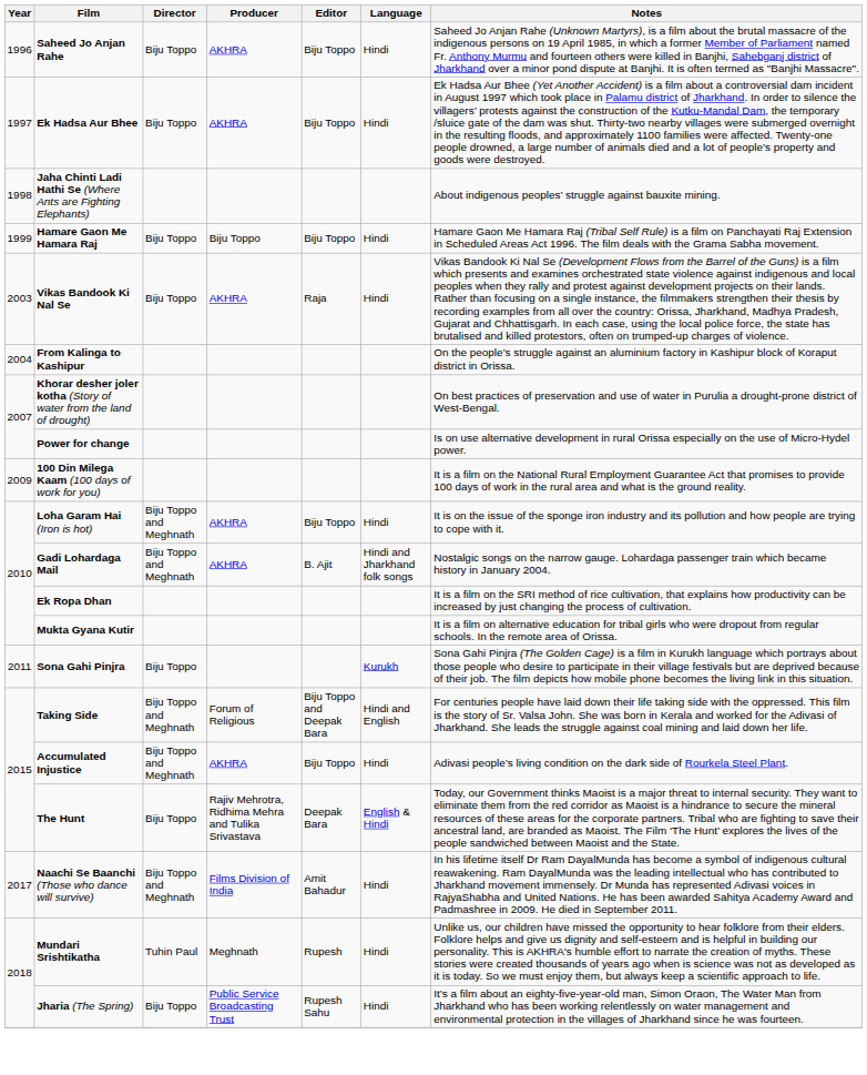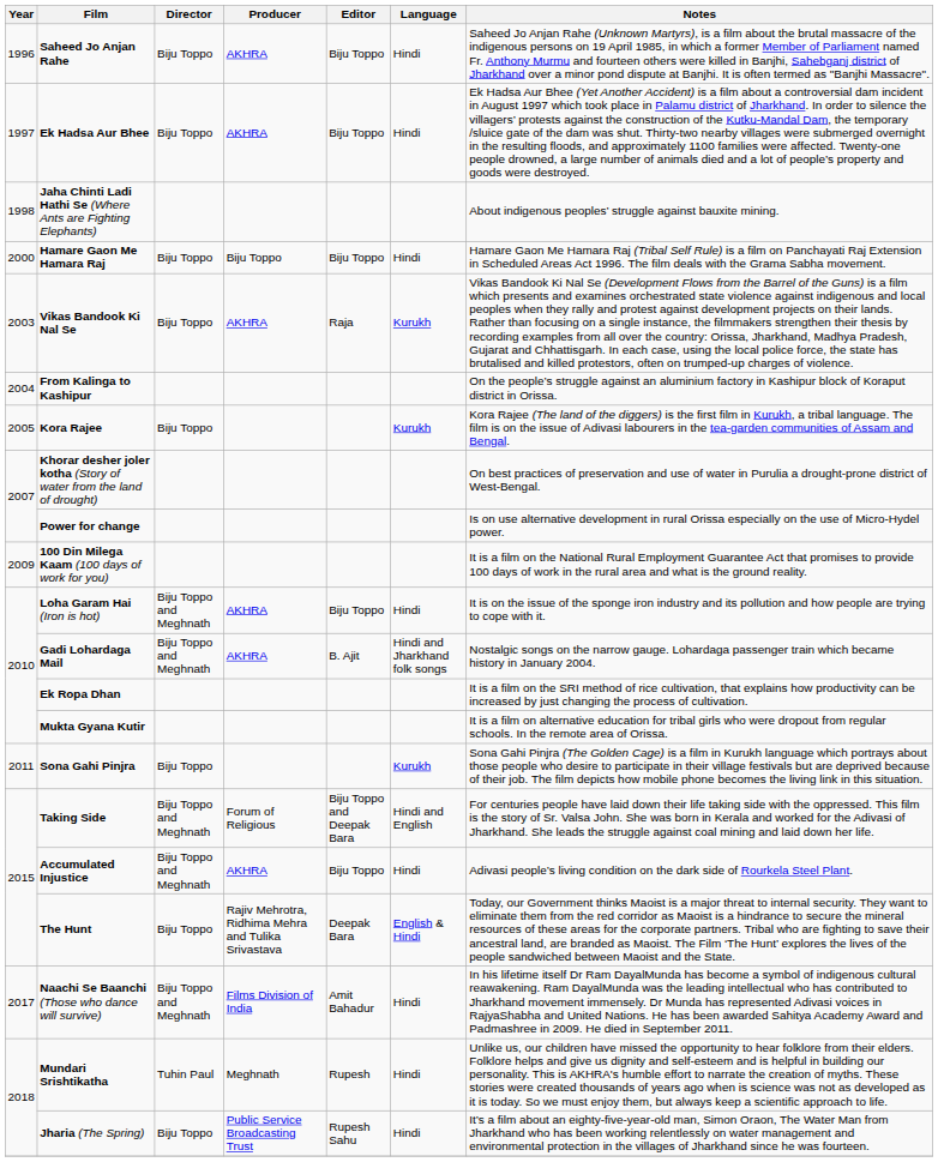 <table class="wikitable sortable">
 <tr>
 <th>Year</th>
 <th>Film</th>
 <th>Director</th>
 <th>Producer</th>
 <th>Editor</th>
 <th>Language</th>
 <th class="unsortable">Notes</th>
 </tr>
 <tr>
 <td style="text-align:center;">1996</td>
 <td><strong>Saheed Jo Anjan Rahe</strong></td>
 <td>Biju Toppo</td>
 <td><a href='#'>AKHRA</a></td>
 <td>Biju Toppo</td>
 <td>Hindi</td>
 <td>Saheed Jo Anjan Rahe <em>(Unknown Martyrs)</em>, is a film about the brutal massacre of the indigenous persons on 19 April 1985, in which a former <a href='#'>Member of Parliament</a> named Fr. <a href='#'>Anthony Murmu</a> and fourteen others were killed in Banjhi, <a href='#'>Sahebganj district</a> of <a href='#'>Jharkhand</a> over a minor pond dispute at Banjhi. It is often termed as "Banjhi Massacre".</td>
 </tr>
 <tr>
 <td style="text-align:center;">1997</td>
 <td><strong>Ek Hadsa Aur Bhee</strong></td>
 <td>Biju Toppo</td>
 <td><a href='#'>AKHRA</a></td>
 <td>Biju Toppo</td>
 <td>Hindi</td>
 <td>Ek Hadsa Aur Bhee<em> (Yet Another Accident)</em> is a film about a controversial dam incident in August 1997 which took place in <a href='#'>Palamu district</a> of <a href='#'>Jharkhand</a>. In order to silence the villagers’ protests against the construction of the <a href='#'>Kutku-Mandal Dam</a>, the temporary /sluice gate of the dam was shut. Thirty-two nearby villages were submerged overnight in the resulting floods, and approximately 1100 families were affected. Twenty-one people drowned, a large number of animals died and a lot of people’s property and goods were destroyed.</td>
 </tr>
 <tr>
 <td style="text-align:center;">1998</td>
 <td><strong>Jaha Chinti Ladi Hathi Se</strong> <em>(Where Ants are Fighting Elephants)</em></td>
 <td></td>
 <td></td>
 <td></td>
 <td></td>
 <td>About indigenous peoples’ struggle against bauxite mining.</td>
 </tr>
 <tr>
-<td style="text-align:center;">1999</td>
+<td style="text-align:center;">2000</td>
 <td><strong>Hamare Gaon Me Hamara Raj</strong></td>
 <td>Biju Toppo</td>
 <td>Biju Toppo</td>
 <td>Biju Toppo</td>
 <td>Hindi</td>
 <td>Hamare Gaon Me Hamara Raj <em>(Tribal Self Rule)</em> is a film on Panchayati Raj Extension in Scheduled Areas Act 1996. The film deals with the Grama Sabha movement.</td>
 </tr>
 <tr>
 <td style="text-align:center;">2003</td>
 <td><strong>Vikas Bandook Ki Nal Se</strong></td>
 <td>Biju Toppo</td>
 <td><a href='#'>AKHRA</a></td>
 <td>Raja</td>
-<td>Hindi</td>
+<td><a href='#'>Kurukh</a></td>
 <td>Vikas Bandook Ki Nal Se <em>(Development Flows from the Barrel of the Guns)</em> is a film which presents and examines orchestrated state violence against indigenous and local peoples when they rally and protest against development projects on their lands. Rather than focusing on a single instance, the filmmakers strengthen their thesis by recording examples from all over the country: Orissa, Jharkhand, Madhya Pradesh, Gujarat and Chhattisgarh. In each case, using the local police force, the state has brutalised and killed protestors, often on trumped-up charges of violence.</td>
 </tr>
 <tr>
 <td style="text-align:center;">2004</td>
 <td><strong>From Kalinga to Kashipur</strong></td>
 <td></td>
 <td></td>
 <td></td>
 <td></td>
 <td>On the people’s struggle against an aluminium factory in Kashipur block of Koraput district in Orissa.</td>
+</tr>
+<tr>
+<td style="text-align:center;">2005</td>
+<td><strong>Kora Rajee</strong></td>
+<td>Biju Toppo</td>
+<td></td>
+<td></td>
+<td><a href='#'>Kurukh</a></td>
+<td>Kora Rajee<em> (The land of the diggers)</em> is the first film in <a href='#'>Kurukh</a>, a tribal language. The film is on the issue of Adivasi labourers in the <a href='#'>tea-garden communities of Assam and Bengal</a>.</td>
 </tr>
 <tr>
 <td style="text-align:center;" rowspan="2">2007</td>
 <td><strong>Khorar desher joler kotha</strong> <em>(Story of water from the land of drought)</em></td>
 <td></td>
 <td></td>
 <td></td>
 <td></td>
 <td>On best practices of preservation and use of water in Purulia a drought-prone district of West-Bengal.</td>
 </tr>
 <tr>
 <td><strong>Power for change</strong></td>
 <td></td>
 <td></td>
 <td></td>
 <td></td>
 <td>Is on use alternative development in rural Orissa especially on the use of Micro-Hydel power.</td>
 </tr>
 <tr>
 <td style="text-align:center;">2009</td>
 <td><strong>100 Din Milega Kaam</strong> <em>(100 days of work for you)</em></td>
 <td></td>
 <td></td>
 <td></td>
 <td></td>
 <td>It is a film on the National Rural Employment Guarantee Act that promises to provide 100 days of work in the rural area and what is the ground reality.</td>
 </tr>
 <tr>
 <td style="text-align:center;" rowspan="4">2010</td>
 <td><strong>Loha Garam Hai</strong> <em>(Iron is hot)</em></td>
 <td>Biju Toppo and Meghnath</td>
 <td><a href='#'>AKHRA</a></td>
 <td>Biju Toppo</td>
 <td>Hindi</td>
 <td>It is on the issue of the sponge iron industry and its pollution and how people are trying to cope with it.</td>
 </tr>
 <tr>
 <td><strong>Gadi Lohardaga Mail</strong></td>
 <td>Biju Toppo and Meghnath</td>
 <td><a href='#'>AKHRA</a></td>
 <td>B. Ajit</td>
 <td>Hindi and Jharkhand folk songs</td>
 <td>Nostalgic songs on the narrow gauge. Lohardaga passenger train which became history in January 2004.</td>
 </tr>
 <tr>
 <td><strong>Ek Ropa Dhan</strong></td>
 <td></td>
 <td></td>
 <td></td>
 <td></td>
 <td>It is a film on the SRI method of rice cultivation, that explains how productivity can be increased by just changing the process of cultivation.</td>
 </tr>
 <tr>
 <td><strong>Mukta Gyana Kutir</strong></td>
 <td></td>
 <td></td>
 <td></td>
 <td></td>
 <td>It is a film on alternative education for tribal girls who were dropout from regular schools. In the remote area of Orissa.</td>
 </tr>
 <tr>
 <td style="text-align:center;">2011</td>
 <td><strong>Sona Gahi Pinjra</strong></td>
 <td>Biju Toppo</td>
 <td></td>
 <td></td>
 <td><a href='#'>Kurukh</a></td>
 <td>Sona Gahi Pinjra <em>(The Golden Cage)</em> is a film in Kurukh language which portrays about those people who desire to participate in their village festivals but are deprived because of their job. The film depicts how mobile phone becomes the living link in this situation.</td>
 </tr>
 <tr>
 <td style="text-align:center;" rowspan="3">2015</td>
 <td><strong>Taking Side</strong></td>
 <td>Biju Toppo and Meghnath</td>
 <td>Forum of Religious</td>
 <td>Biju Toppo and Deepak Bara</td>
 <td>Hindi and English</td>
 <td>For centuries people have laid down their life taking side with the oppressed. This film is the story of Sr. Valsa John. She was born in Kerala and worked for the Adivasi of Jharkhand. She leads the struggle against coal mining and laid down her life.</td>
 </tr>
 <tr>
 <td><strong>Accumulated Injustice</strong></td>
 <td>Biju Toppo and Meghnath</td>
 <td><a href='#'>AKHRA</a></td>
 <td>Biju Toppo</td>
 <td>Hindi</td>
 <td>Adivasi people’s living condition on the dark side of <a href='#'>Rourkela Steel Plant</a>.</td>
 </tr>
 <tr>
 <td><strong>The Hunt</strong></td>
 <td>Biju Toppo</td>
 <td>Rajiv Mehrotra, Ridhima Mehra and Tulika Srivastava</td>
 <td>Deepak Bara</td>
 <td><a href='#'>English</a> & <a href='#'>Hindi</a></td>
 <td>Today, our Government thinks Maoist is a major threat to internal security. They want to eliminate them from the red corridor as Maoist is a hindrance to secure the mineral resources of these areas for the corporate partners. Tribal who are fighting to save their ancestral land, are branded as Maoist. The Film ‘The Hunt’ explores the lives of the people sandwiched between Maoist and the State.</td>
 </tr>
 <tr>
 <td style="text-align:center;">2017</td>
 <td><strong>Naachi Se Baanchi</strong> <em>(Those who dance will survive)</em></td>
 <td>Biju Toppo and Meghnath</td>
 <td><a href='#'>Films Division of India</a></td>
 <td>Amit Bahadur</td>
 <td>Hindi</td>
 <td>In his lifetime itself Dr Ram DayalMunda has become a symbol of indigenous cultural reawakening. Ram DayalMunda was the leading intellectual who has contributed to Jharkhand movement immensely. Dr Munda has represented Adivasi voices in RajyaShabha and United Nations. He has been awarded Sahitya Academy Award and Padmashree in 2009. He died in September 2011.</td>
 </tr>
 <tr>
 <td style="text-align:center;" rowspan="2">2018</td>
 <td><strong>Mundari Srishtikatha</strong></td>
 <td>Tuhin Paul</td>
 <td>Meghnath</td>
 <td>Rupesh</td>
 <td>Hindi</td>
 <td>Unlike us, our children have missed the opportunity to hear folklore from their elders. Folklore helps and give us dignity and self-esteem and is helpful in building our personality. This is AKHRA's humble effort to narrate the creation of myths. These stories were created thousands of years ago when is science was not as developed as it is today.  So we must enjoy them, but always keep a scientific approach to life.</td>
 </tr>
 <tr>
 <td><strong>Jharia</strong> <em>(The Spring)</em></td>
 <td>Biju Toppo</td>
 <td><a href='#'>Public Service Broadcasting Trust</a></td>
 <td>Rupesh Sahu</td>
 <td>Hindi</td>
 <td>It’s a film about an eighty-five-year-old man, Simon Oraon, The Water Man from Jharkhand who has been working relentlessly on water management and environmental protection in the villages of Jharkhand since he was fourteen.</td>
 </tr>
 <tr>
 </tr>
 </table>
